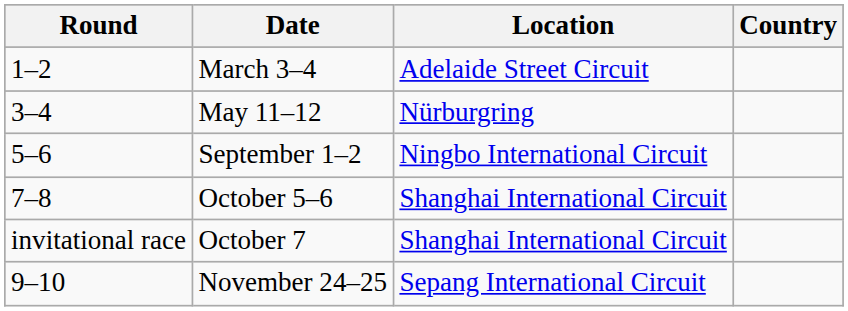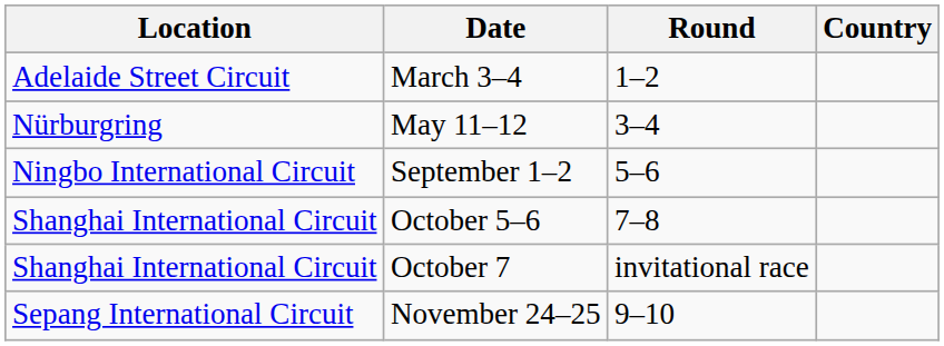 <table class="wikitable">
 <tr>
+<th>Location</th>
+<th>Date</th>
 <th>Round</th>
-<th>Date</th>
-<th>Location</th>
 <th>Country</th>
 </tr>
 <tr>
+<td><a href='#'>Adelaide Street Circuit</a></td>
+<td>March 3–4</td>
 <td>1–2</td>
-<td>March 3–4</td>
-<td><a href='#'>Adelaide Street Circuit</a></td>
 <td></td>
 </tr>
 <tr>
+<td><a href='#'>Nürburgring</a></td>
+<td>May 11–12</td>
 <td>3–4</td>
-<td>May 11–12</td>
-<td><a href='#'>Nürburgring</a></td>
 <td></td>
 </tr>
 <tr>
+<td><a href='#'>Ningbo International Circuit</a></td>
+<td>September 1–2</td>
 <td>5–6</td>
-<td>September 1–2</td>
-<td><a href='#'>Ningbo International Circuit</a></td>
 <td></td>
 </tr>
 <tr>
+<td><a href='#'>Shanghai International Circuit</a></td>
+<td>October 5–6</td>
 <td>7–8</td>
-<td>October 5–6</td>
-<td><a href='#'>Shanghai International Circuit</a></td>
 <td></td>
 </tr>
 <tr>
+<td><a href='#'>Shanghai International Circuit</a></td>
+<td>October 7</td>
 <td>invitational race</td>
-<td>October 7</td>
-<td><a href='#'>Shanghai International Circuit</a></td>
 <td></td>
 </tr>
 <tr>
+<td><a href='#'>Sepang International Circuit</a></td>
+<td>November 24–25</td>
 <td>9–10</td>
-<td>November 24–25</td>
-<td><a href='#'>Sepang International Circuit</a></td>
 <td></td>
 </tr>
 </table>
